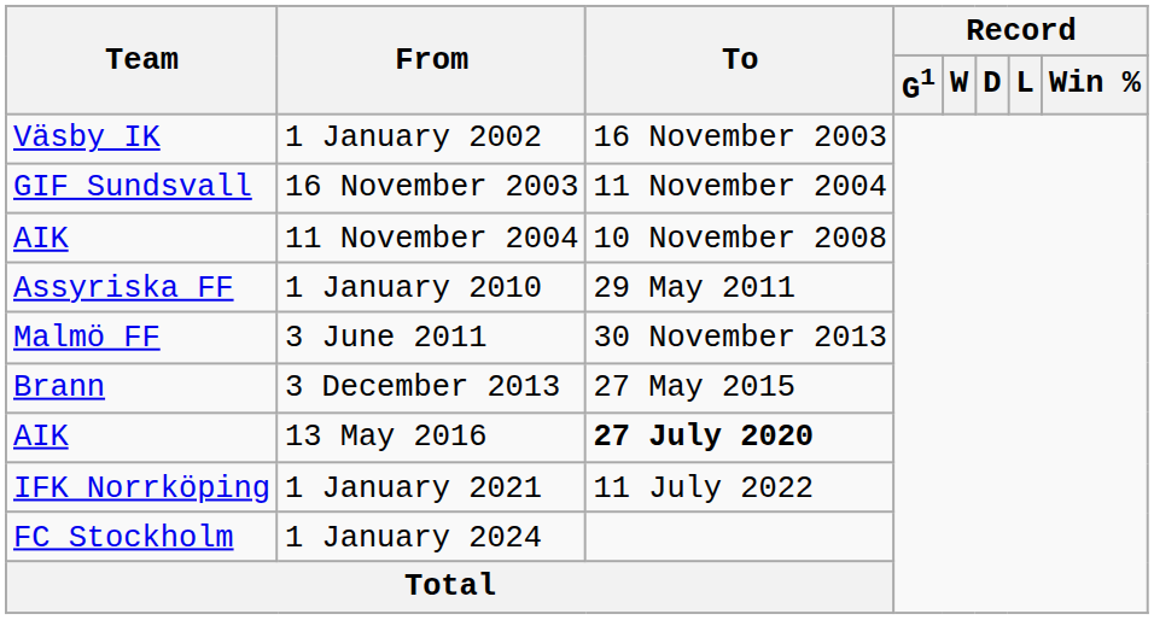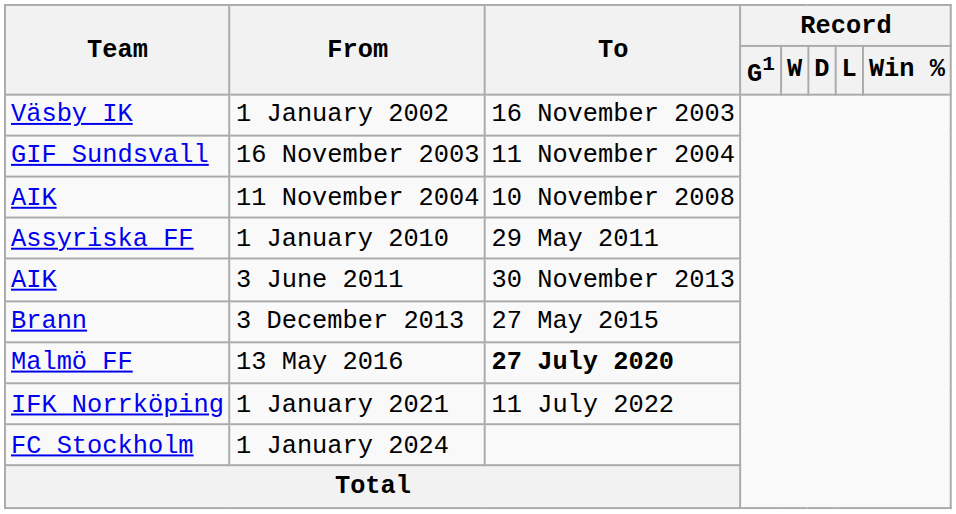 <table class="wikitable" style="text-align: center">
 <tr>
 <th rowspan=2>Team</th>
 <th rowspan=2>From</th>
 <th rowspan=2>To</th>
 <th colspan=5>Record</th>
 </tr>
 <tr>
 <th>G<sup>1</sup></th>
 <th>W</th>
 <th>D</th>
 <th>L</th>
 <th>Win %</th>
 </tr>
 <tr>
 <td align=left><a href='#'>Väsby IK</a></td>
 <td align=left>1 January 2002</td>
 <td align=left>16 November 2003<br></td>
 </tr>
 <tr>
 <td align=left><a href='#'>GIF Sundsvall</a></td>
 <td align=left>16 November 2003</td>
 <td align=left>11 November 2004<br></td>
 </tr>
 <tr>
 <td align=left><a href='#'>AIK</a></td>
 <td align=left>11 November 2004</td>
 <td align=left>10 November 2008<br></td>
 </tr>
 <tr>
 <td align=left><a href='#'>Assyriska FF</a></td>
 <td align=left>1 January 2010</td>
 <td align=left>29 May 2011<br></td>
 </tr>
 <tr>
-<td align=left><a href='#'>Malmö FF</a></td>
+<td align=left><a href='#'>AIK</a></td>
 <td align=left>3 June 2011</td>
 <td align=left>30 November 2013<br></td>
 </tr>
 <tr>
 <td align=left><a href='#'>Brann</a></td>
 <td align=left>3 December 2013</td>
 <td align=left>27 May 2015<br></td>
 </tr>
 <tr>
-<td align=left><a href='#'>AIK</a></td>
+<td align=left><a href='#'>Malmö FF</a></td>
 <td align=left>13 May 2016</td>
 <td align=left><strong>27 July 2020<br></strong></td>
 </tr>
 <tr>
 <td align=left><a href='#'>IFK Norrköping</a></td>
 <td align=left>1 January 2021</td>
 <td align=left>11 July 2022<br></td>
 </tr>
 <tr>
 <td align=left><a href='#'>FC Stockholm</a></td>
 <td align=left>1 January 2024</td>
 <td align=left><br></td>
 </tr>
 <tr>
 <th colspan=3>Total<br></th>
 </tr>
 </table>
